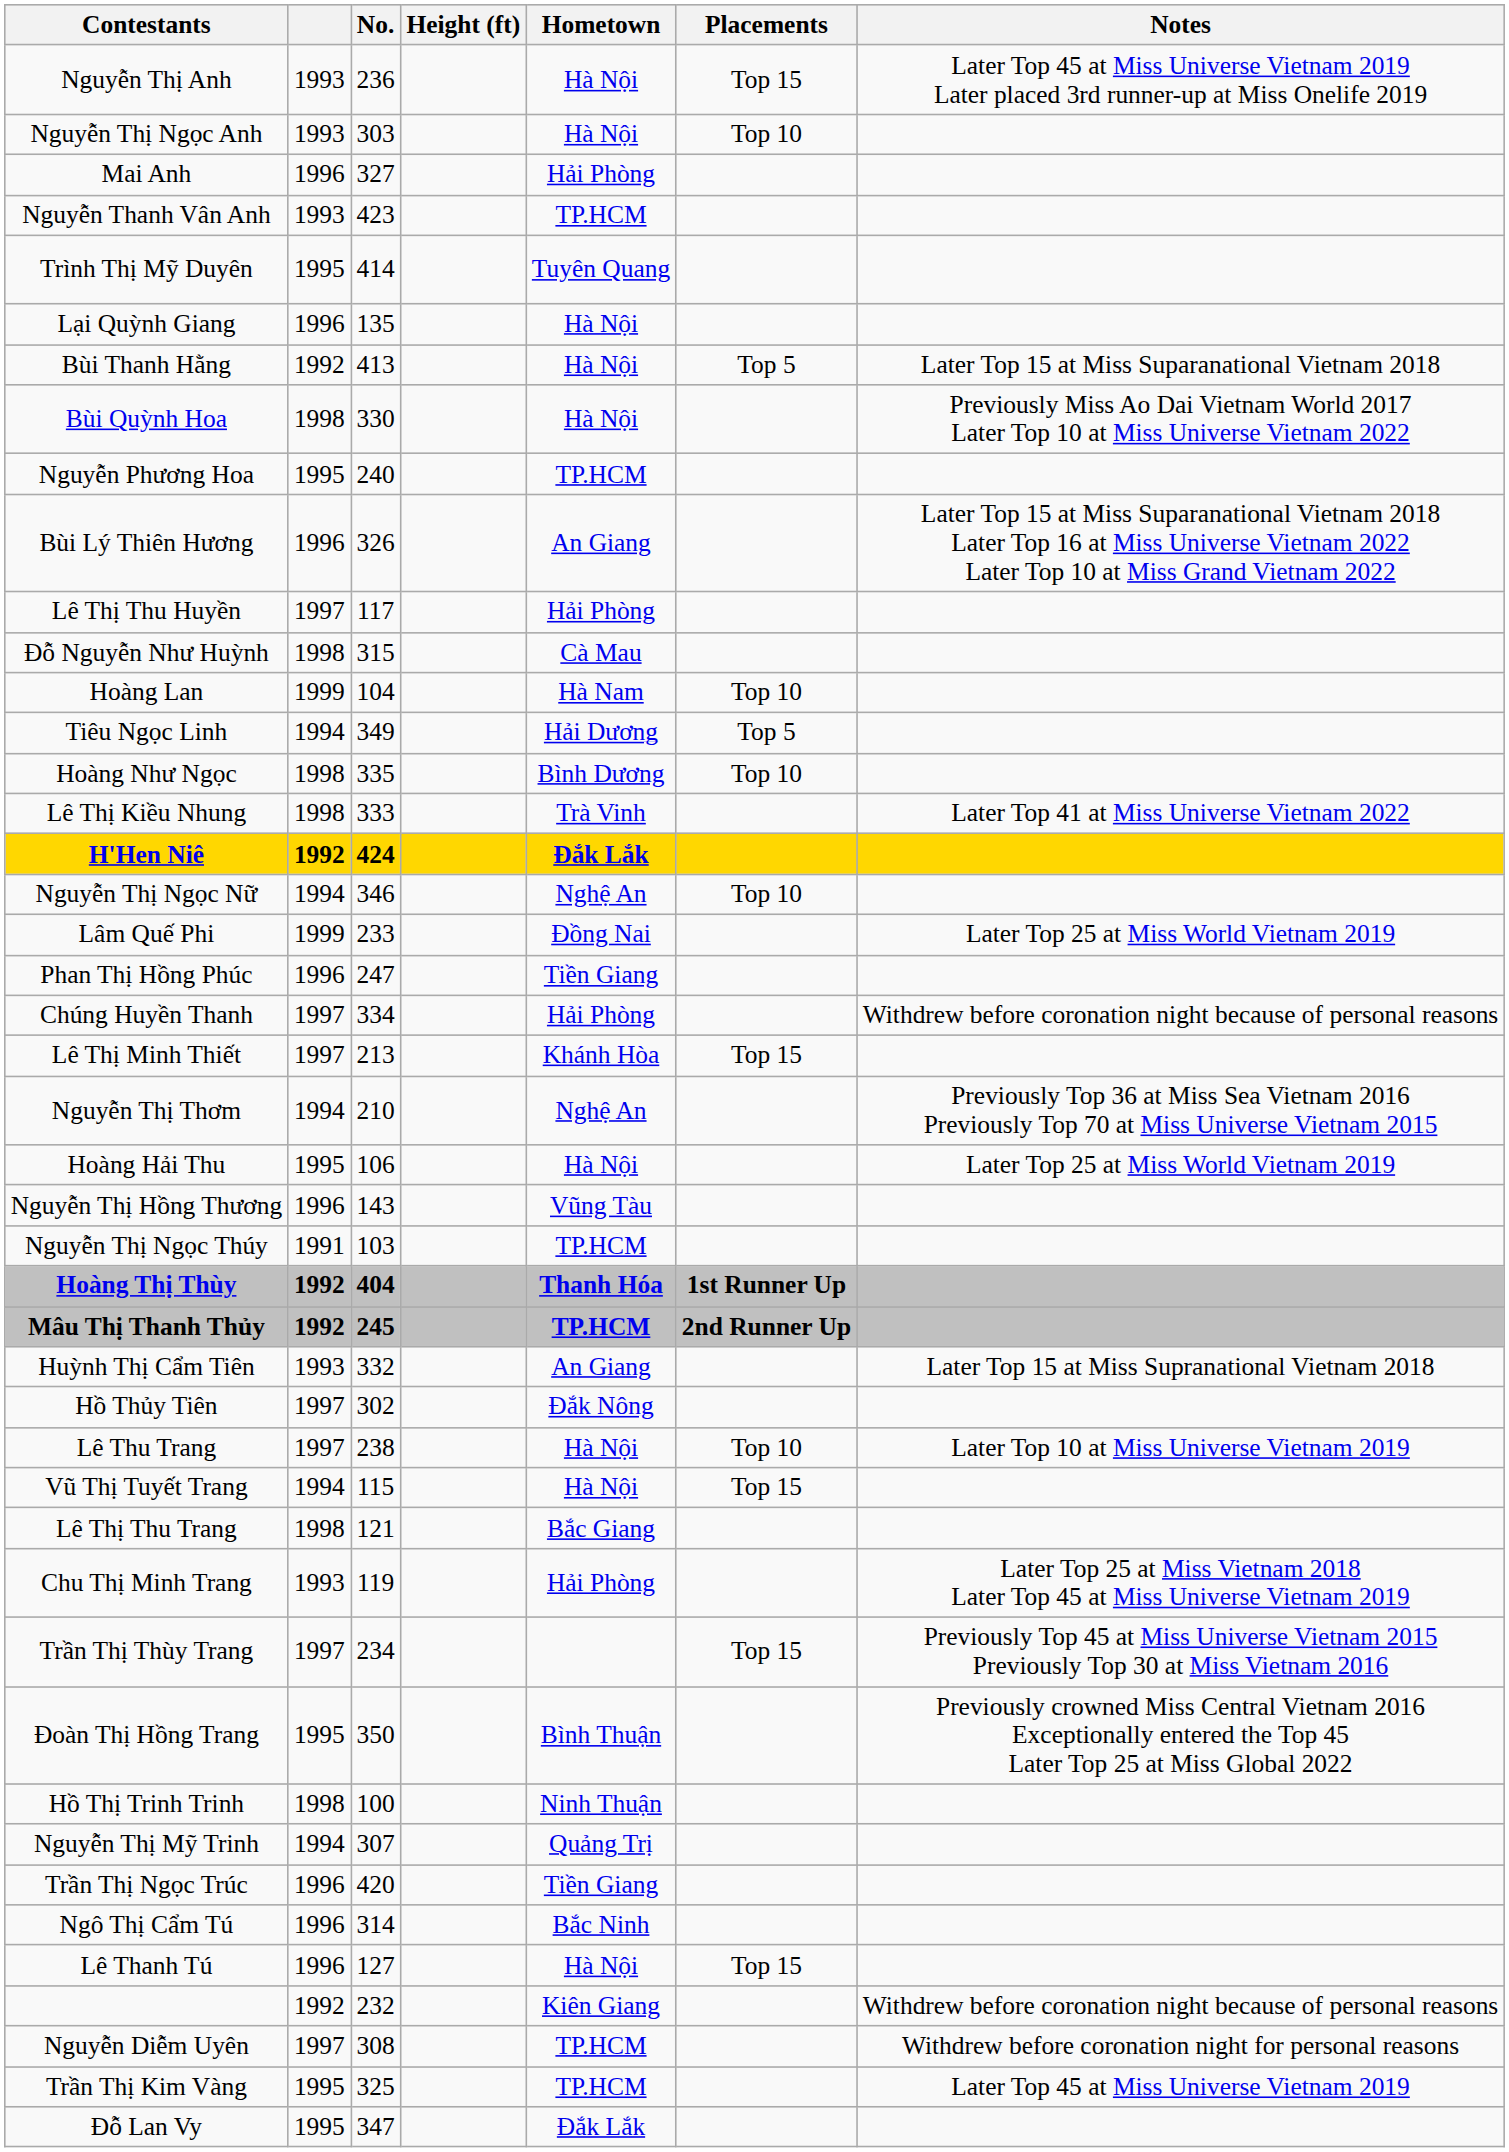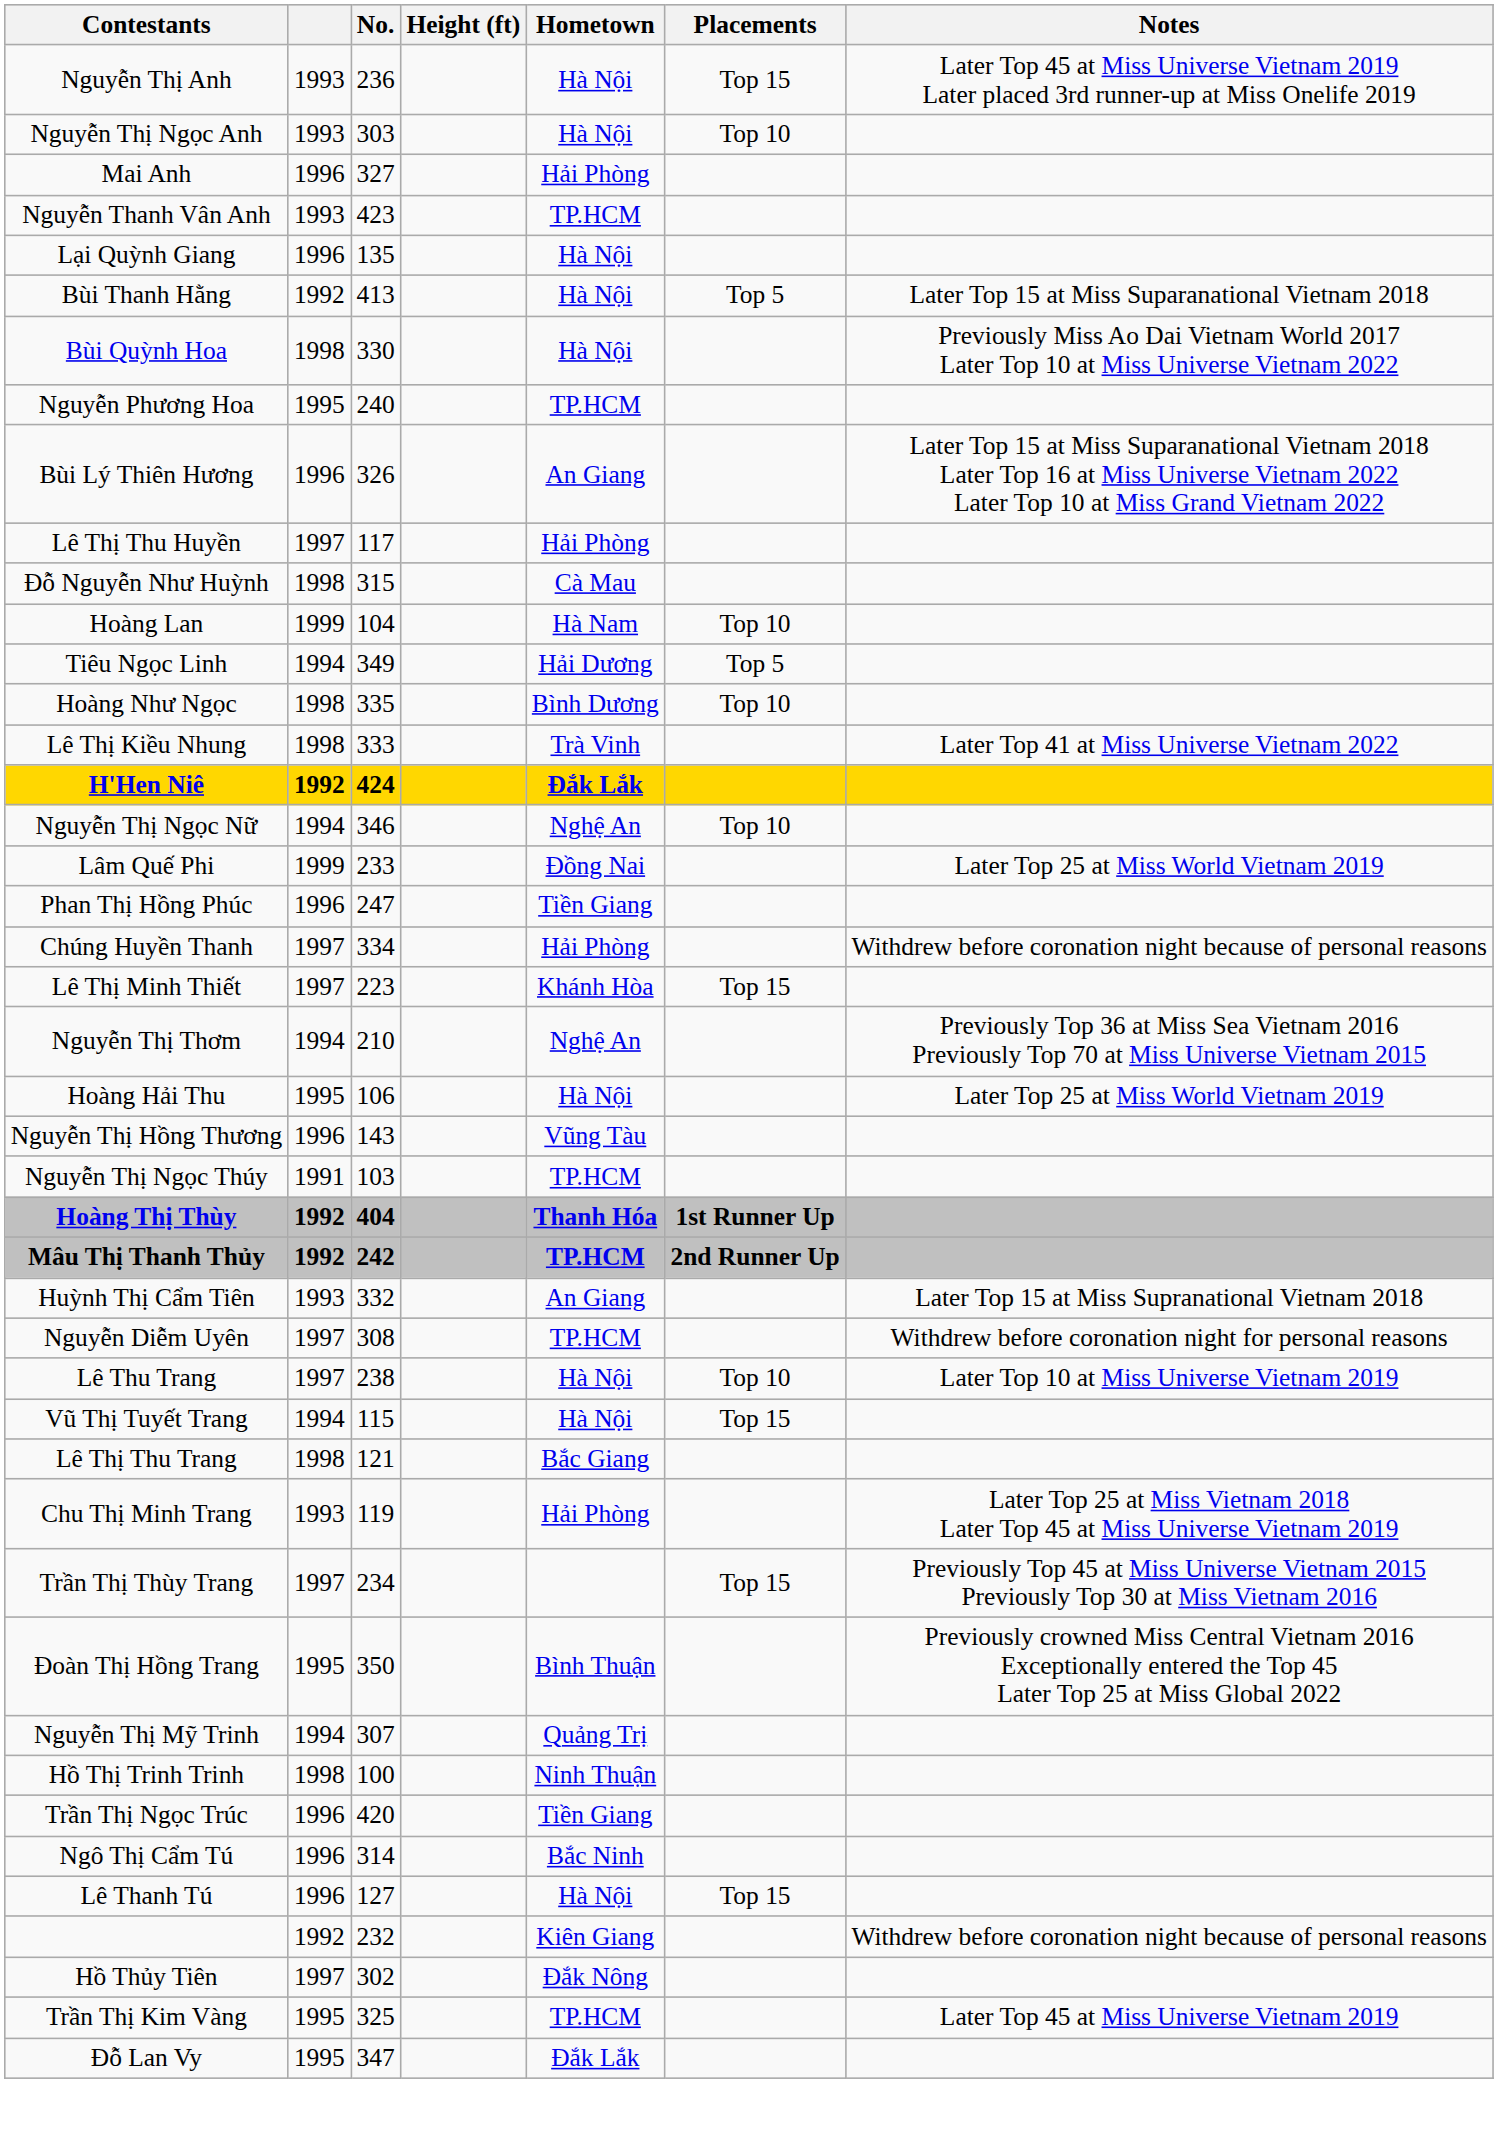 <table class="wikitable sortable" style="text-align:center;">
 <tr>
 <th>Contestants</th>
 <th></th>
 <th>No.</th>
 <th>Height (ft)</th>
 <th>Hometown</th>
 <th>Placements</th>
 <th>Notes</th>
 </tr>
 <tr>
 <td>Nguyễn Thị Anh</td>
 <td>1993</td>
 <td>236</td>
 <td></td>
 <td><a href='#'>Hà Nội</a></td>
 <td>Top 15</td>
 <td>Later Top 45 at <a href='#'>Miss Universe Vietnam 2019</a><br>Later placed 3rd runner-up at Miss Onelife 2019</td>
 </tr>
 <tr>
 <td>Nguyễn Thị Ngọc Anh</td>
 <td>1993</td>
 <td>303</td>
 <td></td>
 <td><a href='#'>Hà Nội</a></td>
 <td>Top 10</td>
 <td></td>
 </tr>
 <tr>
 <td>Mai Anh</td>
 <td>1996</td>
 <td>327</td>
 <td></td>
 <td><a href='#'>Hải Phòng</a></td>
 <td></td>
 <td></td>
 </tr>
 <tr>
 <td>Nguyễn Thanh Vân Anh</td>
 <td>1993</td>
 <td>423</td>
 <td></td>
 <td><a href='#'>TP.HCM</a></td>
 <td></td>
 <td></td>
-</tr>
-<tr>
-<td>Trình Thị Mỹ Duyên</td>
-<td>1995</td>
-<td>414</td>
-<td></td>
-<td><a href='#'>Tuyên Quang</a></td>
-<td></td>
-<td><br><br></td>
 </tr>
 <tr>
 <td>Lại Quỳnh Giang</td>
 <td>1996</td>
 <td>135</td>
 <td></td>
 <td><a href='#'>Hà Nội</a></td>
 <td></td>
 <td></td>
 </tr>
 <tr>
 <td>Bùi Thanh Hằng</td>
 <td>1992</td>
 <td>413</td>
 <td></td>
 <td><a href='#'>Hà Nội</a></td>
 <td>Top 5</td>
 <td>Later Top 15 at Miss Suparanational Vietnam 2018</td>
 </tr>
 <tr>
 <td><a href='#'>Bùi Quỳnh Hoa</a></td>
 <td>1998</td>
 <td>330</td>
 <td></td>
 <td><a href='#'>Hà Nội</a></td>
 <td></td>
 <td>Previously Miss Ao Dai Vietnam World 2017<br>Later Top 10 at <a href='#'>Miss Universe Vietnam 2022</a></td>
 </tr>
 <tr>
 <td>Nguyễn Phương Hoa</td>
 <td>1995</td>
 <td>240</td>
 <td></td>
 <td><a href='#'>TP.HCM</a></td>
 <td></td>
 <td></td>
 </tr>
 <tr>
 <td>Bùi Lý Thiên Hương</td>
 <td>1996</td>
 <td>326</td>
 <td></td>
 <td><a href='#'>An Giang</a></td>
 <td></td>
 <td>Later Top 15 at Miss Suparanational Vietnam 2018<br>Later Top 16 at <a href='#'>Miss Universe Vietnam 2022</a><br>Later Top 10 at <a href='#'>Miss Grand Vietnam 2022</a></td>
 </tr>
 <tr>
 <td>Lê Thị Thu Huyền</td>
 <td>1997</td>
 <td>117</td>
 <td></td>
 <td><a href='#'>Hải Phòng</a></td>
 <td></td>
 <td></td>
 </tr>
 <tr>
 <td>Đỗ Nguyễn Như Huỳnh</td>
 <td>1998</td>
 <td>315</td>
 <td></td>
 <td><a href='#'>Cà Mau</a></td>
 <td></td>
 <td></td>
 </tr>
 <tr>
 <td>Hoàng Lan</td>
 <td>1999</td>
 <td>104</td>
 <td></td>
 <td><a href='#'>Hà Nam</a></td>
 <td>Top 10</td>
 <td></td>
 </tr>
 <tr>
 <td>Tiêu Ngọc Linh</td>
 <td>1994</td>
 <td>349</td>
 <td></td>
 <td><a href='#'>Hải Dương</a></td>
 <td>Top 5</td>
 <td></td>
 </tr>
 <tr>
 <td>Hoàng Như Ngọc</td>
 <td>1998</td>
 <td>335</td>
 <td></td>
 <td><a href='#'>Bình Dương</a></td>
 <td>Top 10</td>
 <td></td>
 </tr>
 <tr>
 <td>Lê Thị Kiều Nhung</td>
 <td>1998</td>
 <td>333</td>
 <td></td>
 <td><a href='#'>Trà Vinh</a></td>
 <td></td>
 <td>Later Top 41 at <a href='#'>Miss Universe Vietnam 2022</a></td>
 </tr>
 <tr style="background:gold;">
 <td><strong><a href='#'>H'Hen Niê</a></strong></td>
 <td><strong>1992</strong></td>
 <td><strong>424</strong></td>
 <td><strong></strong></td>
 <td><strong><a href='#'>Đắk Lắk</a></strong></td>
 <td><strong></strong></td>
 <td></td>
 </tr>
 <tr>
 <td>Nguyễn Thị Ngọc Nữ</td>
 <td>1994</td>
 <td>346</td>
 <td></td>
 <td><a href='#'>Nghệ An</a></td>
 <td>Top 10</td>
 <td></td>
 </tr>
 <tr>
 <td>Lâm Quế Phi</td>
 <td>1999</td>
 <td>233</td>
 <td></td>
 <td><a href='#'>Đồng Nai</a></td>
 <td></td>
 <td>Later Top 25 at <a href='#'>Miss World Vietnam 2019</a></td>
 </tr>
 <tr>
 <td>Phan Thị Hồng Phúc</td>
 <td>1996</td>
 <td>247</td>
 <td></td>
 <td><a href='#'>Tiền Giang</a></td>
 <td></td>
 <td></td>
 </tr>
 <tr>
 <td>Chúng Huyền Thanh</td>
 <td>1997</td>
 <td>334</td>
 <td></td>
 <td><a href='#'>Hải Phòng</a></td>
 <td></td>
 <td>Withdrew before coronation night because of personal reasons</td>
 </tr>
 <tr>
 <td>Lê Thị Minh Thiết</td>
 <td>1997</td>
-<td>213</td>
+<td>223</td>
 <td></td>
 <td><a href='#'>Khánh Hòa</a></td>
 <td>Top 15</td>
 <td></td>
 </tr>
 <tr>
 <td>Nguyễn Thị Thơm</td>
 <td>1994</td>
 <td>210</td>
 <td></td>
 <td><a href='#'>Nghệ An</a></td>
 <td></td>
 <td>Previously Top 36 at Miss Sea Vietnam 2016<br>Previously Top 70 at <a href='#'>Miss Universe Vietnam 2015</a></td>
 </tr>
 <tr>
 <td>Hoàng Hải Thu</td>
 <td>1995</td>
 <td>106</td>
 <td></td>
 <td><a href='#'>Hà Nội</a></td>
 <td></td>
 <td>Later Top 25 at <a href='#'>Miss World Vietnam 2019</a></td>
 </tr>
 <tr>
 <td>Nguyễn Thị Hồng Thương</td>
 <td>1996</td>
 <td>143</td>
 <td></td>
 <td><a href='#'>Vũng Tàu</a></td>
 <td></td>
 <td></td>
 </tr>
 <tr>
 <td>Nguyễn Thị Ngọc Thúy</td>
 <td>1991</td>
 <td>103</td>
 <td></td>
 <td><a href='#'>TP.HCM</a></td>
 <td></td>
 <td></td>
 </tr>
 <tr style="background:silver;">
 <td><strong><a href='#'>Hoàng Thị Thùy</a></strong></td>
 <td><strong>1992</strong></td>
 <td><strong>404</strong></td>
 <td><strong></strong></td>
 <td><strong><a href='#'>Thanh Hóa</a></strong></td>
 <td><strong>1st Runner Up</strong></td>
 <td></td>
 </tr>
 <tr style="background:silver;">
 <td><strong>Mâu Thị Thanh Thủy</strong></td>
 <td><strong>1992</strong></td>
-<td><strong>245</strong></td>
+<td><strong>242</strong></td>
 <td><strong></strong></td>
 <td><strong><a href='#'>TP.HCM</a></strong></td>
 <td><strong>2nd Runner Up</strong></td>
 <td></td>
 </tr>
 <tr>
 <td>Huỳnh Thị Cẩm Tiên</td>
 <td>1993</td>
 <td>332</td>
 <td></td>
 <td><a href='#'>An Giang</a></td>
 <td></td>
 <td>Later Top 15 at Miss Supranational Vietnam 2018</td>
 </tr>
 <tr>
-<td>Hồ Thủy Tiên</td>
+<td>Nguyễn Diễm Uyên</td>
 <td>1997</td>
-<td>302</td>
+<td>308</td>
 <td></td>
-<td><a href='#'>Đắk Nông</a></td>
+<td><a href='#'>TP.HCM</a></td>
 <td></td>
-<td></td>
+<td>Withdrew before coronation night for personal reasons</td>
 </tr>
 <tr>
 <td>Lê Thu Trang</td>
 <td>1997</td>
 <td>238</td>
 <td></td>
 <td><a href='#'>Hà Nội</a></td>
 <td>Top 10</td>
 <td>Later Top 10 at <a href='#'>Miss Universe Vietnam 2019</a></td>
 </tr>
 <tr>
 <td>Vũ Thị Tuyết Trang</td>
 <td>1994</td>
 <td>115</td>
 <td></td>
 <td><a href='#'>Hà Nội</a></td>
 <td>Top 15</td>
 <td></td>
 </tr>
 <tr>
 <td>Lê Thị Thu Trang</td>
 <td>1998</td>
 <td>121</td>
 <td></td>
 <td><a href='#'>Bắc Giang</a></td>
 <td></td>
 <td></td>
 </tr>
 <tr>
 <td>Chu Thị Minh Trang</td>
 <td>1993</td>
 <td>119</td>
 <td></td>
 <td><a href='#'>Hải Phòng</a></td>
 <td></td>
 <td>Later Top 25 at <a href='#'>Miss Vietnam 2018</a><br>Later Top 45 at <a href='#'>Miss Universe Vietnam 2019</a></td>
 </tr>
 <tr>
 <td>Trần Thị Thùy Trang</td>
 <td>1997</td>
 <td>234</td>
 <td></td>
 <td></td>
 <td>Top 15</td>
 <td>Previously Top 45 at <a href='#'>Miss Universe Vietnam 2015</a><br>Previously Top 30 at <a href='#'>Miss Vietnam 2016</a></td>
 </tr>
 <tr>
 <td>Đoàn Thị Hồng Trang</td>
 <td>1995</td>
 <td>350</td>
 <td></td>
 <td><a href='#'>Bình Thuận</a></td>
 <td></td>
 <td>Previously crowned Miss Central Vietnam 2016<br>Exceptionally entered the Top 45<br>Later Top 25 at Miss Global 2022</td>
 </tr>
 <tr>
+<td>Nguyễn Thị Mỹ Trinh</td>
+<td>1994</td>
+<td>307</td>
+<td></td>
+<td><a href='#'>Quảng Trị</a></td>
+<td></td>
+<td></td>
+</tr>
+<tr>
 <td>Hồ Thị Trinh Trinh</td>
 <td>1998</td>
 <td>100</td>
 <td></td>
 <td><a href='#'>Ninh Thuận</a></td>
-<td></td>
-<td></td>
-</tr>
-<tr>
-<td>Nguyễn Thị Mỹ Trinh</td>
-<td>1994</td>
-<td>307</td>
-<td></td>
-<td><a href='#'>Quảng Trị</a></td>
 <td></td>
 <td></td>
 </tr>
 <tr>
 <td>Trần Thị Ngọc Trúc</td>
 <td>1996</td>
 <td>420</td>
 <td></td>
 <td><a href='#'>Tiền Giang</a></td>
 <td></td>
 <td></td>
 </tr>
 <tr>
 <td>Ngô Thị Cẩm Tú</td>
 <td>1996</td>
 <td>314</td>
 <td></td>
 <td><a href='#'>Bắc Ninh</a></td>
 <td></td>
 <td></td>
 </tr>
 <tr>
 <td>Lê Thanh Tú</td>
 <td>1996</td>
 <td>127</td>
 <td></td>
 <td><a href='#'>Hà Nội</a></td>
 <td>Top 15</td>
 <td></td>
 </tr>
 <tr>
 <td></td>
 <td>1992</td>
 <td>232</td>
 <td></td>
 <td><a href='#'>Kiên Giang</a></td>
 <td></td>
 <td>Withdrew before coronation night because of personal reasons</td>
 </tr>
 <tr>
-<td>Nguyễn Diễm Uyên</td>
+<td>Hồ Thủy Tiên</td>
 <td>1997</td>
-<td>308</td>
+<td>302</td>
 <td></td>
-<td><a href='#'>TP.HCM</a></td>
+<td><a href='#'>Đắk Nông</a></td>
 <td></td>
-<td>Withdrew before coronation night for personal reasons</td>
+<td></td>
 </tr>
 <tr>
 <td>Trần Thị Kim Vàng</td>
 <td>1995</td>
 <td>325</td>
 <td></td>
 <td><a href='#'>TP.HCM</a></td>
 <td></td>
 <td>Later Top 45 at <a href='#'>Miss Universe Vietnam 2019</a></td>
 </tr>
 <tr>
 <td>Đỗ Lan Vy</td>
 <td>1995</td>
 <td>347</td>
 <td></td>
 <td><a href='#'>Đắk Lắk</a></td>
 <td></td>
 <td></td>
 </tr>
 </table>
